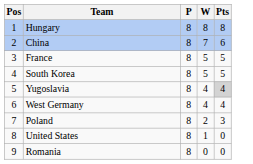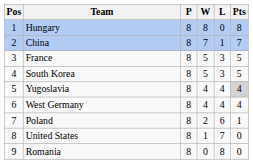 <table class="wikitable" style="font-size: 100%">
 <tr>
 <th width=15>Pos</th>
 <th width=250>Team</th>
 <th width=20>P</th>
 <th width=20>W</th>
+<th width=20>L</th>
 <th width=20>Pts</th>
 </tr>
 <tr align=center style="background: #b2ccf4;">
 <td>1</td>
 <td align="left"> Hungary</td>
 <td>8</td>
 <td>8</td>
+<td>0</td>
 <td>8</td>
 </tr>
 <tr align=center style="background: #b2ccf4;">
 <td>2</td>
 <td align="left"> China</td>
 <td>8</td>
 <td>7</td>
-<td>6</td>
+<td>1</td>
+<td>7</td>
 </tr>
 <tr align=center>
 <td>3</td>
 <td align="left"> France</td>
 <td>8</td>
 <td>5</td>
+<td>3</td>
 <td>5</td>
 </tr>
 <tr align=center>
 <td>4</td>
 <td align="left"> South Korea</td>
 <td>8</td>
 <td>5</td>
+<td>3</td>
 <td>5</td>
 </tr>
 <tr align=center>
 <td>5</td>
 <td align="left"> Yugoslavia</td>
 <td>8</td>
+<td>4</td>
 <td>4</td>
 <td style="background: lightgrey;">4</td>
 </tr>
 <tr align=center>
 <td>6</td>
 <td align="left"> West Germany</td>
 <td>8</td>
 <td>4</td>
 <td>4</td>
+<td>4</td>
 </tr>
 <tr align=center>
 <td>7</td>
 <td align="left"> Poland</td>
 <td>8</td>
 <td>2</td>
-<td>3</td>
+<td>6</td>
+<td>1</td>
 </tr>
 <tr align=center>
 <td>8</td>
 <td align="left"> United States</td>
 <td>8</td>
 <td>1</td>
+<td>7</td>
 <td>0</td>
 </tr>
 <tr align=center>
 <td>9</td>
 <td align="left"> Romania</td>
 <td>8</td>
 <td>0</td>
+<td>8</td>
 <td>0</td>
 </tr>
 </table>
